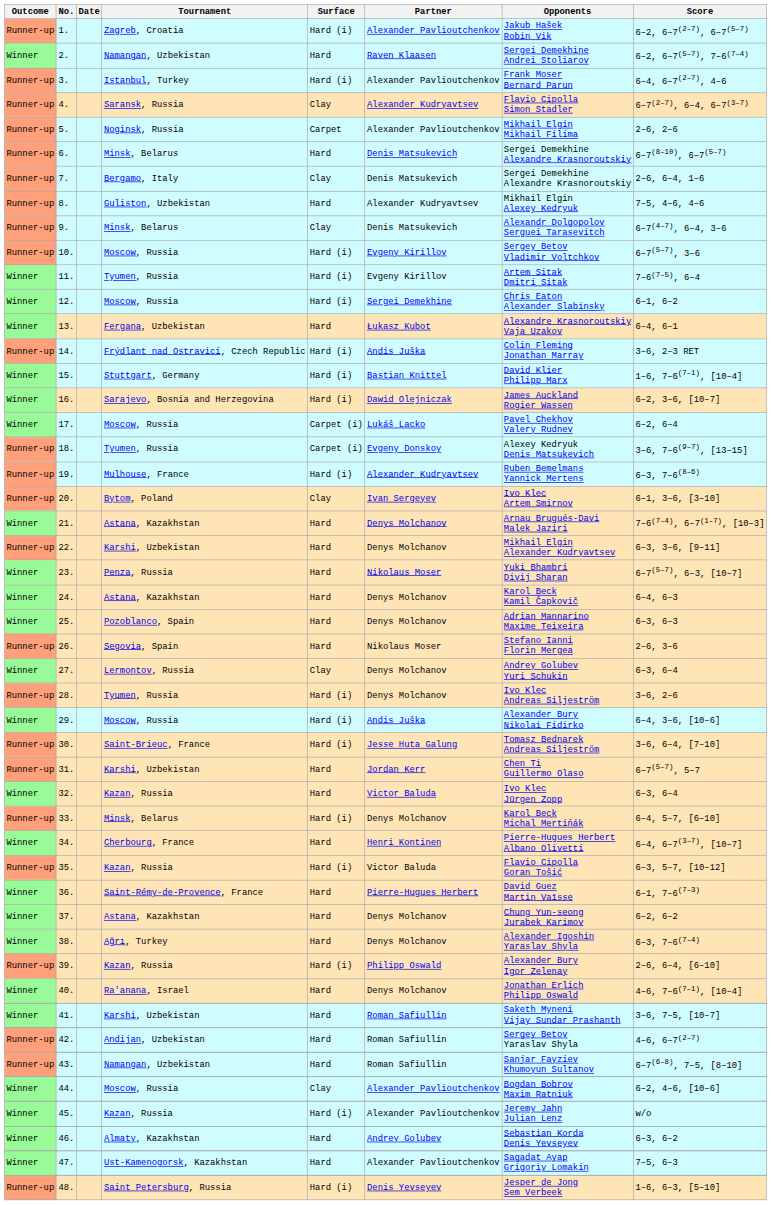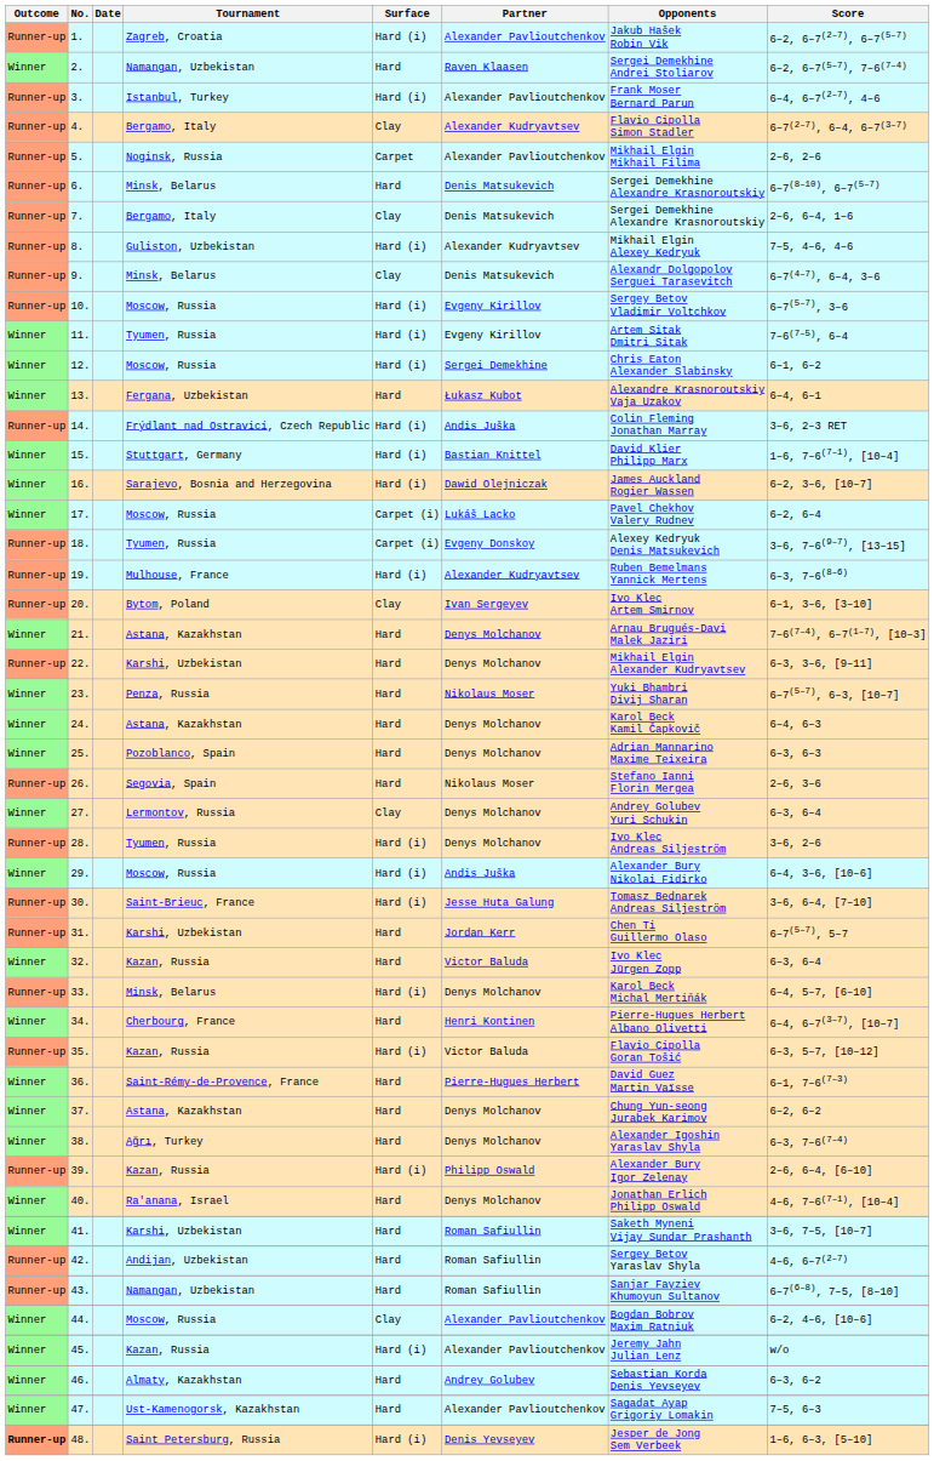 <table class="sortable wikitable">
 <tr>
 <th>Outcome</th>
 <th>No.</th>
 <th>Date</th>
 <th>Tournament</th>
 <th>Surface</th>
 <th>Partner</th>
 <th>Opponents</th>
 <th class="unsortable">Score</th>
 </tr>
 <tr bgcolor=CFFCFF>
 <td bgcolor=FFA07A>Runner-up</td>
 <td>1.</td>
 <td></td>
 <td><a href='#'>Zagreb</a>, Croatia</td>
 <td>Hard (i)</td>
 <td> <a href='#'>Alexander Pavlioutchenkov</a></td>
 <td> <a href='#'>Jakub Hašek</a><br> <a href='#'>Robin Vik</a></td>
 <td>6–2, 6–7<sup>(2–7)</sup>, 6–7<sup>(5–7)</sup></td>
 </tr>
 <tr bgcolor=CFFCFF>
 <td bgcolor=98FB98>Winner</td>
 <td>2.</td>
 <td></td>
 <td><a href='#'>Namangan</a>, Uzbekistan</td>
 <td>Hard</td>
 <td> <a href='#'>Raven Klaasen</a></td>
 <td> <a href='#'>Sergei Demekhine</a><br> <a href='#'>Andrei Stoliarov</a></td>
 <td>6–2, 6–7<sup>(5–7)</sup>, 7–6<sup>(7–4)</sup></td>
 </tr>
 <tr bgcolor=CFFCFF>
 <td bgcolor=FFA07A>Runner-up</td>
 <td>3.</td>
 <td></td>
 <td><a href='#'>Istanbul</a>, Turkey</td>
 <td>Hard (i)</td>
 <td> Alexander Pavlioutchenkov</td>
 <td> <a href='#'>Frank Moser</a><br> <a href='#'>Bernard Parun</a></td>
 <td>6–4, 6–7<sup>(2–7)</sup>, 4–6</td>
 </tr>
 <tr bgcolor=moccasin>
 <td bgcolor=FFA07A>Runner-up</td>
 <td>4.</td>
 <td></td>
-<td><a href='#'>Saransk</a>, Russia</td>
+<td><a href='#'>Bergamo</a>, Italy</td>
 <td>Clay</td>
 <td> <a href='#'>Alexander Kudryavtsev</a></td>
 <td> <a href='#'>Flavio Cipolla</a><br> <a href='#'>Simon Stadler</a></td>
 <td>6–7<sup>(2–7)</sup>, 6–4, 6–7<sup>(3–7)</sup></td>
 </tr>
 <tr bgcolor=CFFCFF>
 <td bgcolor=FFA07A>Runner-up</td>
 <td>5.</td>
 <td></td>
 <td><a href='#'>Noginsk</a>, Russia</td>
 <td>Carpet</td>
 <td> Alexander Pavlioutchenkov</td>
 <td> <a href='#'>Mikhail Elgin</a><br> <a href='#'>Mikhail Filima</a></td>
 <td>2–6, 2–6</td>
 </tr>
 <tr bgcolor=CFFCFF>
 <td bgcolor=FFA07A>Runner-up</td>
 <td>6.</td>
 <td></td>
 <td><a href='#'>Minsk</a>, Belarus</td>
 <td>Hard</td>
 <td> <a href='#'>Denis Matsukevich</a></td>
 <td> Sergei Demekhine<br> <a href='#'>Alexandre Krasnoroutskiy</a></td>
 <td>6–7<sup>(8–10)</sup>, 6–7<sup>(5–7)</sup></td>
 </tr>
 <tr bgcolor=CFFCFF>
 <td bgcolor=FFA07A>Runner-up</td>
 <td>7.</td>
 <td></td>
 <td><a href='#'>Bergamo</a>, Italy</td>
 <td>Clay</td>
 <td> Denis Matsukevich</td>
 <td> Sergei Demekhine<br> Alexandre Krasnoroutskiy</td>
 <td>2–6, 6–4, 1–6</td>
 </tr>
 <tr bgcolor=CFFCFF>
 <td bgcolor=FFA07A>Runner-up</td>
 <td>8.</td>
 <td></td>
 <td><a href='#'>Guliston</a>, Uzbekistan</td>
-<td>Hard</td>
+<td>Hard (i)</td>
 <td> Alexander Kudryavtsev</td>
 <td> Mikhail Elgin<br> <a href='#'>Alexey Kedryuk</a></td>
 <td>7–5, 4–6, 4–6</td>
 </tr>
 <tr bgcolor=CFFCFF>
 <td bgcolor=FFA07A>Runner-up</td>
 <td>9.</td>
 <td></td>
 <td><a href='#'>Minsk</a>, Belarus</td>
 <td>Clay</td>
 <td> Denis Matsukevich</td>
 <td> <a href='#'>Alexandr Dolgopolov</a><br> <a href='#'>Serguei Tarasevitch</a></td>
 <td>6–7<sup>(4–7)</sup>, 6–4, 3–6</td>
 </tr>
 <tr bgcolor=CFFCFF>
 <td bgcolor=FFA07A>Runner-up</td>
 <td>10.</td>
 <td></td>
 <td><a href='#'>Moscow</a>, Russia</td>
 <td>Hard (i)</td>
 <td> <a href='#'>Evgeny Kirillov</a></td>
 <td> <a href='#'>Sergey Betov</a><br> <a href='#'>Vladimir Voltchkov</a></td>
 <td>6–7<sup>(5–7)</sup>, 3–6</td>
 </tr>
 <tr bgcolor=CFFCFF>
 <td bgcolor=98FB98>Winner</td>
 <td>11.</td>
 <td></td>
 <td><a href='#'>Tyumen</a>, Russia</td>
 <td>Hard (i)</td>
 <td> Evgeny Kirillov</td>
 <td> <a href='#'>Artem Sitak</a><br> <a href='#'>Dmitri Sitak</a></td>
 <td>7–6<sup>(7–5)</sup>, 6–4</td>
 </tr>
 <tr bgcolor=CFFCFF>
 <td bgcolor=98FB98>Winner</td>
 <td>12.</td>
 <td></td>
 <td><a href='#'>Moscow</a>, Russia</td>
 <td>Hard (i)</td>
 <td> <a href='#'>Sergei Demekhine</a></td>
 <td> <a href='#'>Chris Eaton</a><br> <a href='#'>Alexander Slabinsky</a></td>
 <td>6–1, 6–2</td>
 </tr>
 <tr bgcolor=moccasin>
 <td bgcolor=98FB98>Winner</td>
 <td>13.</td>
 <td></td>
 <td><a href='#'>Fergana</a>, Uzbekistan</td>
 <td>Hard</td>
 <td> <a href='#'>Łukasz Kubot</a></td>
 <td> <a href='#'>Alexandre Krasnoroutskiy</a><br> <a href='#'>Vaja Uzakov</a></td>
 <td>6–4, 6–1</td>
 </tr>
 <tr bgcolor=CFFCFF>
 <td bgcolor=FFA07A>Runner-up</td>
 <td>14.</td>
 <td></td>
 <td><a href='#'>Frýdlant nad Ostravicí</a>, Czech Republic</td>
 <td>Hard (i)</td>
 <td> <a href='#'>Andis Juška</a></td>
 <td> <a href='#'>Colin Fleming</a><br> <a href='#'>Jonathan Marray</a></td>
 <td>3–6, 2–3 RET</td>
 </tr>
 <tr bgcolor=CFFCFF>
 <td bgcolor=98FB98>Winner</td>
 <td>15.</td>
 <td></td>
 <td><a href='#'>Stuttgart</a>, Germany</td>
 <td>Hard (i)</td>
 <td> <a href='#'>Bastian Knittel</a></td>
 <td> <a href='#'>David Klier</a><br> <a href='#'>Philipp Marx</a></td>
 <td>1–6, 7–6<sup>(7–1)</sup>, [10–4]</td>
 </tr>
 <tr bgcolor=moccasin>
 <td bgcolor=98FB98>Winner</td>
 <td>16.</td>
 <td></td>
 <td><a href='#'>Sarajevo</a>, Bosnia and Herzegovina</td>
 <td>Hard (i)</td>
 <td> <a href='#'>Dawid Olejniczak</a></td>
 <td> <a href='#'>James Auckland</a><br> <a href='#'>Rogier Wassen</a></td>
 <td>6–2, 3–6, [10–7]</td>
 </tr>
 <tr bgcolor=CFFCFF>
 <td bgcolor=98FB98>Winner</td>
 <td>17.</td>
 <td></td>
 <td><a href='#'>Moscow</a>, Russia</td>
 <td>Carpet (i)</td>
 <td> <a href='#'>Lukáš Lacko</a></td>
 <td> <a href='#'>Pavel Chekhov</a><br> <a href='#'>Valery Rudnev</a></td>
 <td>6–2, 6–4</td>
 </tr>
 <tr bgcolor=CFFCFF>
 <td bgcolor=FFA07A>Runner-up</td>
 <td>18.</td>
 <td></td>
 <td><a href='#'>Tyumen</a>, Russia</td>
 <td>Carpet (i)</td>
 <td> <a href='#'>Evgeny Donskoy</a></td>
 <td> Alexey Kedryuk<br> <a href='#'>Denis Matsukevich</a></td>
 <td>3–6, 7–6<sup>(9–7)</sup>, [13–15]</td>
 </tr>
 <tr bgcolor=CFFCFF>
 <td bgcolor=FFA07A>Runner-up</td>
 <td>19.</td>
 <td></td>
 <td><a href='#'>Mulhouse</a>, France</td>
 <td>Hard (i)</td>
 <td> <a href='#'>Alexander Kudryavtsev</a></td>
 <td> <a href='#'>Ruben Bemelmans</a><br> <a href='#'>Yannick Mertens</a></td>
 <td>6–3, 7–6<sup>(8–6)</sup></td>
 </tr>
 <tr bgcolor=moccasin>
 <td bgcolor=FFA07A>Runner-up</td>
 <td>20.</td>
 <td></td>
 <td><a href='#'>Bytom</a>, Poland</td>
 <td>Clay</td>
 <td> <a href='#'>Ivan Sergeyev</a></td>
 <td> <a href='#'>Ivo Klec</a><br> <a href='#'>Artem Smirnov</a></td>
 <td>6–1, 3–6, [3–10]</td>
 </tr>
 <tr bgcolor=moccasin>
 <td bgcolor=98FB98>Winner</td>
 <td>21.</td>
 <td></td>
 <td><a href='#'>Astana</a>, Kazakhstan</td>
 <td>Hard</td>
 <td> <a href='#'>Denys Molchanov</a></td>
 <td> <a href='#'>Arnau Brugués-Davi</a><br> <a href='#'>Malek Jaziri</a></td>
 <td>7–6<sup>(7–4)</sup>, 6–7<sup>(1–7)</sup>, [10–3]</td>
 </tr>
 <tr bgcolor=moccasin>
 <td bgcolor=FFA07A>Runner-up</td>
 <td>22.</td>
 <td></td>
 <td><a href='#'>Karshi</a>, Uzbekistan</td>
 <td>Hard</td>
 <td> Denys Molchanov</td>
 <td> <a href='#'>Mikhail Elgin</a><br> <a href='#'>Alexander Kudryavtsev</a></td>
 <td>6–3, 3–6, [9–11]</td>
 </tr>
 <tr bgcolor=moccasin>
 <td bgcolor=98FB98>Winner</td>
 <td>23.</td>
 <td></td>
 <td><a href='#'>Penza</a>, Russia</td>
 <td>Hard</td>
 <td> <a href='#'>Nikolaus Moser</a></td>
 <td> <a href='#'>Yuki Bhambri</a><br> <a href='#'>Divij Sharan</a></td>
 <td>6–7<sup>(5–7)</sup>, 6–3, [10–7]</td>
 </tr>
 <tr bgcolor=moccasin>
 <td bgcolor=98FB98>Winner</td>
 <td>24.</td>
 <td></td>
 <td><a href='#'>Astana</a>, Kazakhstan</td>
 <td>Hard</td>
 <td> Denys Molchanov</td>
 <td> <a href='#'>Karol Beck</a><br> <a href='#'>Kamil Čapkovič</a></td>
 <td>6–4, 6–3</td>
 </tr>
 <tr bgcolor=moccasin>
 <td bgcolor=98FB98>Winner</td>
 <td>25.</td>
 <td></td>
 <td><a href='#'>Pozoblanco</a>, Spain</td>
 <td>Hard</td>
 <td> Denys Molchanov</td>
 <td> <a href='#'>Adrian Mannarino</a><br> <a href='#'>Maxime Teixeira</a></td>
 <td>6–3, 6–3</td>
 </tr>
 <tr bgcolor=moccasin>
 <td bgcolor=FFA07A>Runner-up</td>
 <td>26.</td>
 <td></td>
 <td><a href='#'>Segovia</a>, Spain</td>
 <td>Hard</td>
 <td> Nikolaus Moser</td>
 <td> <a href='#'>Stefano Ianni</a><br> <a href='#'>Florin Mergea</a></td>
 <td>2–6, 3–6</td>
 </tr>
 <tr bgcolor=moccasin>
 <td bgcolor=98FB98>Winner</td>
 <td>27.</td>
 <td></td>
 <td><a href='#'>Lermontov</a>, Russia</td>
 <td>Clay</td>
 <td> Denys Molchanov</td>
 <td> <a href='#'>Andrey Golubev</a><br> <a href='#'>Yuri Schukin</a></td>
 <td>6–3, 6–4</td>
 </tr>
 <tr bgcolor=moccasin>
 <td bgcolor=FFA07A>Runner-up</td>
 <td>28.</td>
 <td></td>
 <td><a href='#'>Tyumen</a>, Russia</td>
 <td>Hard (i)</td>
 <td> Denys Molchanov</td>
 <td> <a href='#'>Ivo Klec</a><br> <a href='#'>Andreas Siljeström</a></td>
 <td>3–6, 2–6</td>
 </tr>
 <tr bgcolor=CFFCFF>
 <td bgcolor=98FB98>Winner</td>
 <td>29.</td>
 <td></td>
 <td><a href='#'>Moscow</a>, Russia</td>
 <td>Hard (i)</td>
 <td> <a href='#'>Andis Juška</a></td>
 <td> <a href='#'>Alexander Bury</a><br> <a href='#'>Nikolai Fidirko</a></td>
 <td>6–4, 3–6, [10–6]</td>
 </tr>
 <tr bgcolor=moccasin>
 <td bgcolor=FFA07A>Runner-up</td>
 <td>30.</td>
 <td></td>
 <td><a href='#'>Saint-Brieuc</a>, France</td>
 <td>Hard (i)</td>
 <td> <a href='#'>Jesse Huta Galung</a></td>
 <td> <a href='#'>Tomasz Bednarek</a><br> <a href='#'>Andreas Siljeström</a></td>
 <td>3–6, 6–4, [7–10]</td>
 </tr>
 <tr bgcolor=moccasin>
 <td bgcolor=FFA07A>Runner-up</td>
 <td>31.</td>
 <td></td>
 <td><a href='#'>Karshi</a>, Uzbekistan</td>
 <td>Hard</td>
 <td> <a href='#'>Jordan Kerr</a></td>
 <td> <a href='#'>Chen Ti</a><br> <a href='#'>Guillermo Olaso</a></td>
 <td>6–7<sup>(5–7)</sup>, 5–7</td>
 </tr>
 <tr bgcolor=moccasin>
 <td bgcolor=98FB98>Winner</td>
 <td>32.</td>
 <td></td>
 <td><a href='#'>Kazan</a>, Russia</td>
 <td>Hard</td>
 <td> <a href='#'>Victor Baluda</a></td>
 <td> <a href='#'>Ivo Klec</a><br> <a href='#'>Jürgen Zopp</a></td>
 <td>6–3, 6–4</td>
 </tr>
 <tr bgcolor=moccasin>
 <td bgcolor=FFA07A>Runner-up</td>
 <td>33.</td>
 <td></td>
 <td><a href='#'>Minsk</a>, Belarus</td>
 <td>Hard (i)</td>
 <td> Denys Molchanov</td>
 <td> <a href='#'>Karol Beck</a><br> <a href='#'>Michal Mertiňák</a></td>
 <td>6–4, 5–7, [6–10]</td>
 </tr>
 <tr bgcolor=moccasin>
 <td bgcolor=98FB98>Winner</td>
 <td>34.</td>
 <td></td>
 <td><a href='#'>Cherbourg</a>, France</td>
 <td>Hard</td>
 <td> <a href='#'>Henri Kontinen</a></td>
 <td> <a href='#'>Pierre-Hugues Herbert</a><br> <a href='#'>Albano Olivetti</a></td>
 <td>6–4, 6–7<sup>(3–7)</sup>, [10–7]</td>
 </tr>
 <tr bgcolor=moccasin>
 <td bgcolor=FFA07A>Runner-up</td>
 <td>35.</td>
 <td></td>
 <td><a href='#'>Kazan</a>, Russia</td>
 <td>Hard (i)</td>
 <td> Victor Baluda</td>
 <td> <a href='#'>Flavio Cipolla</a><br> <a href='#'>Goran Tošić</a></td>
 <td>6–3, 5–7, [10–12]</td>
 </tr>
 <tr bgcolor=moccasin>
 <td bgcolor=98FB98>Winner</td>
 <td>36.</td>
 <td></td>
 <td><a href='#'>Saint-Rémy-de-Provence</a>, France</td>
 <td>Hard</td>
 <td> <a href='#'>Pierre-Hugues Herbert</a></td>
 <td> <a href='#'>David Guez</a><br> <a href='#'>Martin Vaïsse</a></td>
 <td>6–1, 7–6<sup>(7–3)</sup></td>
 </tr>
 <tr bgcolor=moccasin>
 <td bgcolor=98FB98>Winner</td>
 <td>37.</td>
 <td></td>
 <td><a href='#'>Astana</a>, Kazakhstan</td>
 <td>Hard</td>
 <td> Denys Molchanov</td>
 <td> <a href='#'>Chung Yun-seong</a><br> <a href='#'>Jurabek Karimov</a></td>
 <td>6–2, 6–2</td>
 </tr>
 <tr bgcolor=moccasin>
 <td bgcolor=98FB98>Winner</td>
 <td>38.</td>
 <td></td>
 <td><a href='#'>Ağrı</a>, Turkey</td>
 <td>Hard</td>
 <td> Denys Molchanov</td>
 <td> <a href='#'>Alexander Igoshin</a><br> <a href='#'>Yaraslav Shyla</a></td>
 <td>6–3, 7–6<sup>(7–4)</sup></td>
 </tr>
 <tr bgcolor=moccasin>
 <td bgcolor=FFA07A>Runner-up</td>
 <td>39.</td>
 <td></td>
 <td><a href='#'>Kazan</a>, Russia</td>
 <td>Hard (i)</td>
 <td> <a href='#'>Philipp Oswald</a></td>
 <td> <a href='#'>Alexander Bury</a><br> <a href='#'>Igor Zelenay</a></td>
 <td>2–6, 6–4, [6–10]</td>
 </tr>
 <tr bgcolor=moccasin>
 <td bgcolor=98FB98>Winner</td>
 <td>40.</td>
 <td></td>
 <td><a href='#'>Ra'anana</a>, Israel</td>
 <td>Hard</td>
 <td> Denys Molchanov</td>
 <td> <a href='#'>Jonathan Erlich</a><br> <a href='#'>Philipp Oswald</a></td>
 <td>4–6, 7–6<sup>(7–1)</sup>, [10–4]</td>
 </tr>
 <tr>
 </tr>
 <tr bgcolor=CFFCFF>
 <td bgcolor=98FB98>Winner</td>
 <td>41.</td>
 <td></td>
 <td><a href='#'>Karshi</a>, Uzbekistan</td>
 <td>Hard</td>
 <td> <a href='#'>Roman Safiullin</a></td>
 <td> <a href='#'>Saketh Myneni</a><br> <a href='#'>Vijay Sundar Prashanth</a></td>
 <td>3–6, 7–5, [10–7]</td>
 </tr>
 <tr>
 </tr>
 <tr bgcolor=CFFCFF>
 <td bgcolor=FFA07A>Runner-up</td>
 <td>42.</td>
 <td></td>
 <td><a href='#'>Andijan</a>, Uzbekistan</td>
 <td>Hard</td>
 <td> Roman Safiullin</td>
 <td> <a href='#'>Sergey Betov</a><br> Yaraslav Shyla</td>
 <td>4–6, 6–7<sup>(2–7)</sup></td>
 </tr>
 <tr>
 </tr>
 <tr bgcolor=CFFCFF>
 <td bgcolor=FFA07A>Runner-up</td>
 <td>43.</td>
 <td></td>
 <td><a href='#'>Namangan</a>, Uzbekistan</td>
 <td>Hard</td>
 <td> Roman Safiullin</td>
 <td> <a href='#'>Sanjar Fayziev</a><br> <a href='#'>Khumoyun Sultanov</a></td>
 <td>6–7<sup>(6–8)</sup>, 7–5, [8–10]</td>
 </tr>
 <tr>
 </tr>
 <tr bgcolor=CFFCFF>
 <td bgcolor=98FB98>Winner</td>
 <td>44.</td>
 <td></td>
 <td><a href='#'>Moscow</a>, Russia</td>
 <td>Clay</td>
 <td> <a href='#'>Alexander Pavlioutchenkov</a></td>
 <td> <a href='#'>Bogdan Bobrov</a><br> <a href='#'>Maxim Ratniuk</a></td>
 <td>6–2, 4–6, [10–6]</td>
 </tr>
 <tr>
 </tr>
 <tr bgcolor=CFFCFF>
 <td bgcolor=98FB98>Winner</td>
 <td>45.</td>
 <td></td>
 <td><a href='#'>Kazan</a>, Russia</td>
 <td>Hard (i)</td>
 <td> Alexander Pavlioutchenkov</td>
 <td> <a href='#'>Jeremy Jahn</a><br> <a href='#'>Julian Lenz</a></td>
 <td>w/o</td>
 </tr>
 <tr>
 </tr>
 <tr bgcolor=CFFCFF>
 <td bgcolor=98FB98>Winner</td>
 <td>46.</td>
 <td></td>
 <td><a href='#'>Almaty</a>, Kazakhstan</td>
 <td>Hard</td>
 <td> <a href='#'>Andrey Golubev</a></td>
 <td> <a href='#'>Sebastian Korda</a><br> <a href='#'>Denis Yevseyev</a></td>
 <td>6–3, 6–2</td>
 </tr>
 <tr>
 </tr>
 <tr bgcolor=CFFCFF>
 <td bgcolor=98FB98>Winner</td>
 <td>47.</td>
 <td></td>
 <td><a href='#'>Ust-Kamenogorsk</a>, Kazakhstan</td>
 <td>Hard</td>
 <td> Alexander Pavlioutchenkov</td>
 <td> <a href='#'>Sagadat Ayap</a><br> <a href='#'>Grigoriy Lomakin</a></td>
 <td>7–5, 6–3</td>
 </tr>
 <tr>
 </tr>
 <tr bgcolor=moccasin>
-<td bgcolor=FFA07A>Runner-up</td>
+<td bgcolor=FFA07A><strong>Runner-up</strong></td>
 <td>48.</td>
 <td></td>
 <td><a href='#'>Saint Petersburg</a>, Russia</td>
 <td>Hard (i)</td>
 <td> <a href='#'>Denis Yevseyev</a></td>
 <td> <a href='#'>Jesper de Jong</a><br> <a href='#'>Sem Verbeek</a></td>
 <td>1–6, 6–3, [5–10]</td>
 </tr>
 </table>
